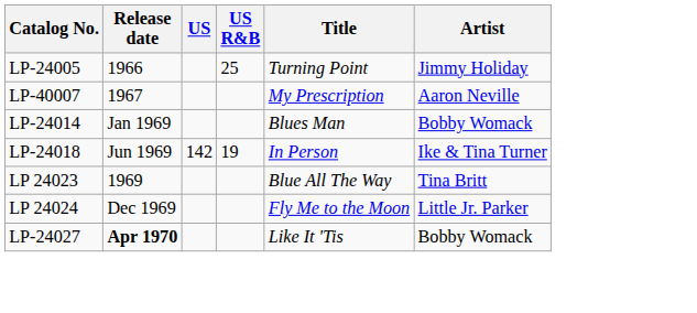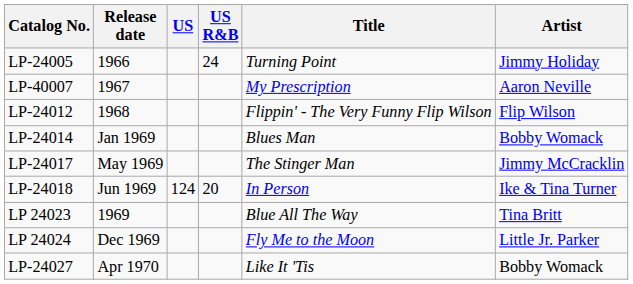 <table class="wikitable">
 <tr>
 <th>Catalog No.</th>
 <th>Release<br>date</th>
 <th><a href='#'>US</a></th>
 <th><a href='#'>US</a><br><a href='#'>R&B</a></th>
 <th>Title</th>
 <th>Artist</th>
 </tr>
 <tr>
 <td>LP-24005</td>
 <td>1966</td>
 <td></td>
-<td>25</td>
+<td>24</td>
 <td><em>Turning Point</em></td>
 <td><a href='#'>Jimmy Holiday</a></td>
 </tr>
 <tr>
 <td>LP-40007</td>
 <td>1967</td>
 <td></td>
 <td></td>
 <td><em><a href='#'>My Prescription</a></em></td>
 <td><a href='#'>Aaron Neville</a></td>
 </tr>
 <tr>
+<td>LP-24012</td>
+<td>1968</td>
+<td></td>
+<td></td>
+<td><em>Flippin' - The Very Funny Flip Wilson</em></td>
+<td><a href='#'>Flip Wilson</a></td>
+</tr>
+<tr>
 <td>LP-24014</td>
 <td>Jan 1969</td>
 <td></td>
 <td></td>
 <td><em>Blues Man</em></td>
 <td><a href='#'>Bobby Womack</a></td>
 </tr>
 <tr>
+<td>LP-24017</td>
+<td>May 1969</td>
+<td></td>
+<td></td>
+<td><em>The Stinger Man</em></td>
+<td><a href='#'>Jimmy McCracklin</a></td>
+</tr>
+<tr>
 <td>LP-24018</td>
 <td>Jun 1969</td>
-<td>142</td>
-<td>19</td>
+<td>124</td>
+<td>20</td>
 <td><em><a href='#'>In Person</a></em></td>
 <td><a href='#'>Ike & Tina Turner</a></td>
 </tr>
 <tr>
 <td>LP 24023</td>
 <td>1969</td>
 <td></td>
 <td></td>
 <td><em>Blue All The Way</em></td>
 <td><a href='#'>Tina Britt</a></td>
 </tr>
 <tr>
 <td>LP 24024</td>
 <td>Dec 1969</td>
 <td></td>
 <td></td>
 <td><em><a href='#'>Fly Me to the Moon</a></em></td>
 <td><a href='#'>Little Jr. Parker</a></td>
 </tr>
 <tr>
 <td>LP-24027</td>
-<td><strong>Apr 1970</strong></td>
+<td>Apr 1970</td>
 <td></td>
 <td></td>
 <td><em>Like It 'Tis</em></td>
 <td>Bobby Womack</td>
 </tr>
 </table>
